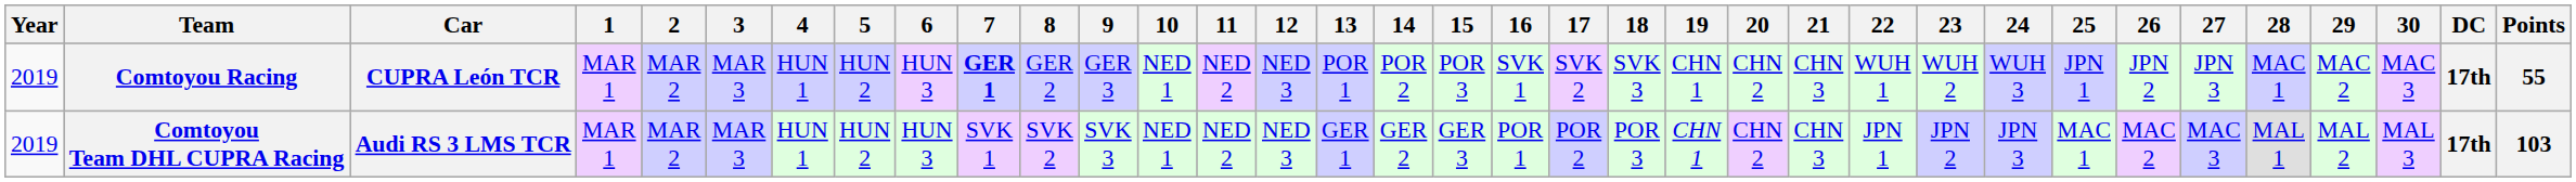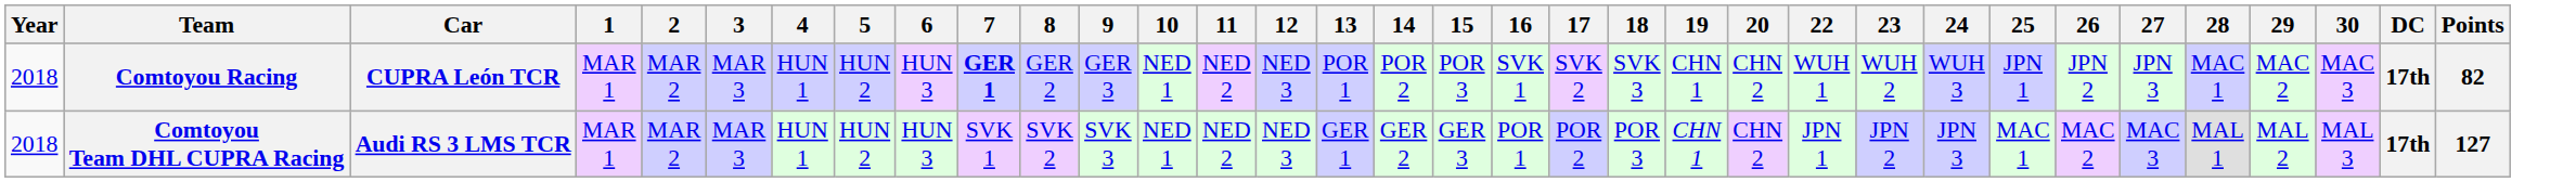 <table class="wikitable" style="text-align:center; font-size:85%">
 <tr>
 <th>Year</th>
 <th>Team</th>
 <th>Car</th>
 <th>1</th>
 <th>2</th>
 <th>3</th>
 <th>4</th>
 <th>5</th>
 <th>6</th>
 <th>7</th>
 <th>8</th>
 <th>9</th>
 <th>10</th>
 <th>11</th>
 <th>12</th>
 <th>13</th>
 <th>14</th>
 <th>15</th>
 <th>16</th>
 <th>17</th>
 <th>18</th>
 <th>19</th>
 <th>20</th>
-<th>21</th>
 <th>22</th>
 <th>23</th>
 <th>24</th>
 <th>25</th>
 <th>26</th>
 <th>27</th>
 <th>28</th>
 <th>29</th>
 <th>30</th>
 <th>DC</th>
 <th>Points</th>
 </tr>
 <tr>
-<td><a href='#'>2019</a></td>
+<td><a href='#'>2018</a></td>
 <th nowrap><a href='#'>Comtoyou Racing</a></th>
 <th nowrap><a href='#'>CUPRA León TCR</a></th>
 <td style="background:#EFCFFF;"><a href='#'>MAR<br>1</a><br></td>
 <td style="background:#CFCFFF;"><a href='#'>MAR<br>2</a><br></td>
 <td style="background:#CFCFFF;"><a href='#'>MAR<br>3</a><br></td>
 <td style="background:#CFCFFF;"><a href='#'>HUN<br>1</a><br></td>
 <td style="background:#CFCFFF;"><a href='#'>HUN<br>2</a><br></td>
 <td style="background:#EFCFFF;"><a href='#'>HUN<br>3</a><br></td>
 <td style="background:#CFCFFF;"><strong><a href='#'>GER<br>1</a><br></strong></td>
 <td style="background:#CFCFFF;"><a href='#'>GER<br>2</a><br></td>
 <td style="background:#CFCFFF;"><a href='#'>GER<br>3</a><br></td>
 <td style="background:#DFFFDF;"><a href='#'>NED<br>1</a><br></td>
 <td style="background:#EFCFFF;"><a href='#'>NED<br>2</a><br></td>
 <td style="background:#CFCFFF;"><a href='#'>NED<br>3</a><br></td>
 <td style="background:#CFCFFF;"><a href='#'>POR<br>1</a><br></td>
 <td style="background:#DFFFDF;"><a href='#'>POR<br>2</a><br></td>
 <td style="background:#DFFFDF;"><a href='#'>POR<br>3</a><br></td>
 <td style="background:#DFFFDF;"><a href='#'>SVK<br>1</a><br></td>
 <td style="background:#EFCFFF;"><a href='#'>SVK<br>2</a><br></td>
 <td style="background:#DFFFDF;"><a href='#'>SVK<br>3</a><br></td>
 <td style="background:#DFFFDF;"><a href='#'>CHN<br>1</a><br></td>
 <td style="background:#DFFFDF;"><a href='#'>CHN<br>2</a><br></td>
-<td style="background:#DFFFDF;"><a href='#'>CHN<br>3</a><br></td>
 <td style="background:#DFFFDF;"><a href='#'>WUH<br>1</a><br></td>
 <td style="background:#DFFFDF;"><a href='#'>WUH<br>2</a><br></td>
 <td style="background:#CFCFFF;"><a href='#'>WUH<br>3</a><br></td>
 <td style="background:#CFCFFF;"><a href='#'>JPN<br>1</a><br></td>
 <td style="background:#DFFFDF;"><a href='#'>JPN<br>2</a><br></td>
 <td style="background:#DFFFDF;"><a href='#'>JPN<br>3</a><br></td>
 <td style="background:#CFCFFF;"><a href='#'>MAC<br>1</a><br></td>
 <td style="background:#DFFFDF;"><a href='#'>MAC<br>2</a><br></td>
 <td style="background:#EFCFFF;"><a href='#'>MAC<br>3</a><br></td>
 <th>17th</th>
-<th>55</th>
+<th>82</th>
 </tr>
 <tr>
-<td><a href='#'>2019</a></td>
+<td><a href='#'>2018</a></td>
 <th nowrap><a href='#'>Comtoyou<br>Team DHL CUPRA Racing</a></th>
 <th nowrap><a href='#'>Audi RS 3 LMS TCR</a></th>
 <td style="background:#EFCFFF;"><a href='#'>MAR<br>1</a><br></td>
 <td style="background:#CFCFFF;"><a href='#'>MAR<br>2</a><br></td>
 <td style="background:#CFCFFF;"><a href='#'>MAR<br>3</a><br></td>
 <td style="background:#DFFFDF;"><a href='#'>HUN<br>1</a><br></td>
 <td style="background:#DFFFDF;"><a href='#'>HUN<br>2</a><br></td>
 <td style="background:#DFFFDF;"><a href='#'>HUN<br>3</a><br></td>
 <td style="background:#EFCFFF;"><a href='#'>SVK<br>1</a><br></td>
 <td style="background:#EFCFFF;"><a href='#'>SVK<br>2</a><br></td>
 <td style="background:#DFFFDF;"><a href='#'>SVK<br>3</a><br></td>
 <td style="background:#DFFFDF;"><a href='#'>NED<br>1</a><br></td>
 <td style="background:#DFFFDF;"><a href='#'>NED<br>2</a><br></td>
 <td style="background:#DFFFDF;"><a href='#'>NED<br>3</a><br></td>
 <td style="background:#CFCFFF;"><a href='#'>GER<br>1</a><br></td>
 <td style="background:#DFFFDF;"><a href='#'>GER<br>2</a><br></td>
 <td style="background:#DFFFDF;"><a href='#'>GER<br>3</a><br></td>
 <td style="background:#DFFFDF;"><a href='#'>POR<br>1</a><br></td>
 <td style="background:#CFCFFF;"><a href='#'>POR<br>2</a><br></td>
 <td style="background:#DFFFDF;"><a href='#'>POR<br>3</a><br></td>
 <td style="background:#DFFFDF;"><em><a href='#'>CHN<br>1</a></em><br></td>
 <td style="background:#EFCFFF;"><a href='#'>CHN<br>2</a><br></td>
-<td style="background:#DFFFDF;"><a href='#'>CHN<br>3</a><br></td>
 <td style="background:#DFFFDF;"><a href='#'>JPN<br>1</a><br></td>
 <td style="background:#CFCFFF;"><a href='#'>JPN<br>2</a><br></td>
 <td style="background:#CFCFFF;"><a href='#'>JPN<br>3</a><br></td>
 <td style="background:#DFFFDF;"><a href='#'>MAC<br>1</a><br></td>
 <td style="background:#EFCFFF;"><a href='#'>MAC<br>2</a><br></td>
 <td style="background:#CFCFFF;"><a href='#'>MAC<br>3</a><br></td>
 <td style="background:#DFDFDF;"><a href='#'>MAL<br>1</a><br></td>
 <td style="background:#DFFFDF;"><a href='#'>MAL<br>2</a><br></td>
 <td style="background:#EFCFFF;"><a href='#'>MAL<br>3</a><br></td>
 <th>17th</th>
-<th>103</th>
+<th>127</th>
 </tr>
 </table>
